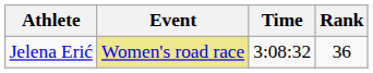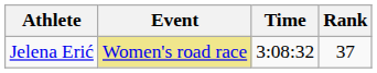 <table class="wikitable" style="font-size:90%">
 <tr>
 <th>Athlete</th>
 <th>Event</th>
 <th>Time</th>
 <th>Rank</th>
 </tr>
 <tr align=center>
 <td align=left><a href='#'>Jelena Erić</a></td>
 <td align=left style="background: khaki;"><a href='#'>Women's road race</a></td>
 <td>3:08:32</td>
-<td>36</td>
+<td>37</td>
 </tr>
 </table>
